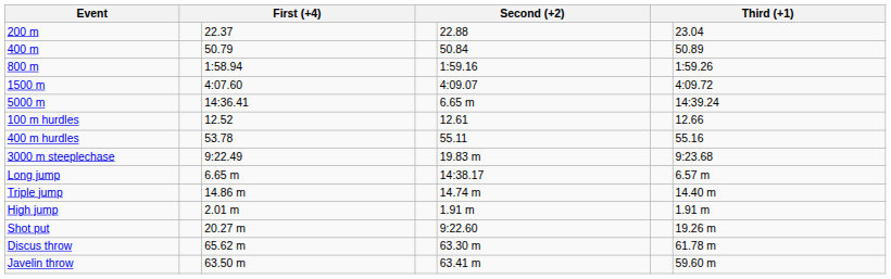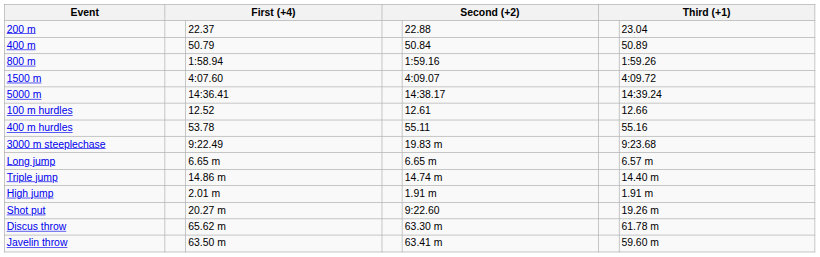 <table class=wikitable>
 <tr>
 <th style="width:15em">Event</th>
 <th colspan=2 style="width:30em">First (+4)</th>
 <th colspan=2 style="width:30em">Second (+2)</th>
 <th colspan=2 style="width:30em">Third (+1)</th>
 </tr>
 <tr>
 <td><a href='#'>200&nbsp;m</a> </td>
 <td></td>
 <td>22.37</td>
 <td></td>
 <td>22.88</td>
 <td></td>
 <td>23.04</td>
 </tr>
 <tr>
 <td><a href='#'>400&nbsp;m</a></td>
 <td></td>
 <td>50.79</td>
 <td></td>
 <td>50.84</td>
 <td></td>
 <td>50.89</td>
 </tr>
 <tr>
 <td><a href='#'>800&nbsp;m</a></td>
 <td></td>
 <td>1:58.94</td>
 <td></td>
 <td>1:59.16</td>
 <td></td>
 <td>1:59.26</td>
 </tr>
 <tr>
 <td><a href='#'>1500&nbsp;m</a></td>
 <td></td>
 <td>4:07.60</td>
 <td></td>
 <td>4:09.07</td>
 <td></td>
 <td>4:09.72</td>
 </tr>
 <tr>
 <td><a href='#'>5000&nbsp;m</a></td>
 <td></td>
 <td>14:36.41</td>
 <td></td>
-<td>6.65 m </td>
+<td>14:38.17</td>
 <td></td>
 <td>14:39.24</td>
 </tr>
 <tr>
 <td><a href='#'>100&nbsp;m hurdles</a> </td>
 <td></td>
 <td>12.52  </td>
 <td></td>
 <td>12.61</td>
 <td></td>
 <td>12.66</td>
 </tr>
 <tr>
 <td><a href='#'>400&nbsp;m hurdles</a></td>
 <td></td>
 <td>53.78</td>
 <td></td>
 <td>55.11</td>
 <td></td>
 <td>55.16 </td>
 </tr>
 <tr>
 <td><a href='#'>3000&nbsp;m steeplechase</a></td>
 <td></td>
 <td>9:22.49 </td>
 <td></td>
 <td>19.83 m</td>
 <td></td>
 <td>9:23.68</td>
 </tr>
 <tr>
 <td><a href='#'>Long jump</a></td>
 <td></td>
 <td>6.65 m </td>
 <td></td>
-<td>14:38.17</td>
+<td>6.65 m </td>
 <td></td>
 <td>6.57 m </td>
 </tr>
 <tr>
 <td><a href='#'>Triple jump</a></td>
 <td></td>
 <td>14.86 m </td>
 <td></td>
 <td>14.74 m </td>
 <td></td>
 <td>14.40 m </td>
 </tr>
 <tr>
 <td><a href='#'>High jump</a></td>
 <td></td>
 <td>2.01 m</td>
 <td></td>
 <td>1.91 m</td>
 <td></td>
 <td>1.91 m</td>
 </tr>
 <tr>
 <td><a href='#'>Shot put</a></td>
 <td></td>
 <td>20.27 m</td>
 <td></td>
 <td>9:22.60</td>
 <td></td>
 <td>19.26 m</td>
 </tr>
 <tr>
 <td><a href='#'>Discus throw</a></td>
 <td></td>
 <td>65.62 m</td>
 <td></td>
 <td>63.30 m</td>
 <td></td>
 <td>61.78 m</td>
 </tr>
 <tr>
 <td><a href='#'>Javelin throw</a></td>
 <td></td>
 <td>63.50 m</td>
 <td></td>
 <td>63.41 m</td>
 <td></td>
 <td>59.60 m</td>
 </tr>
 </table>
